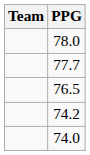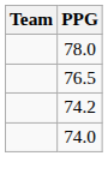 <table class=wikitable>
 <tr>
 <th>Team</th>
 <th>PPG</th>
 </tr>
 <tr>
 <td></td>
 <td align=center>78.0</td>
-</tr>
-<tr>
-<td></td>
-<td align=center>77.7</td>
 </tr>
 <tr>
 <td></td>
 <td align=center>76.5</td>
 </tr>
 <tr>
 <td></td>
 <td align=center>74.2</td>
 </tr>
 <tr>
 <td></td>
 <td align=center>74.0</td>
 </tr>
 </table>
